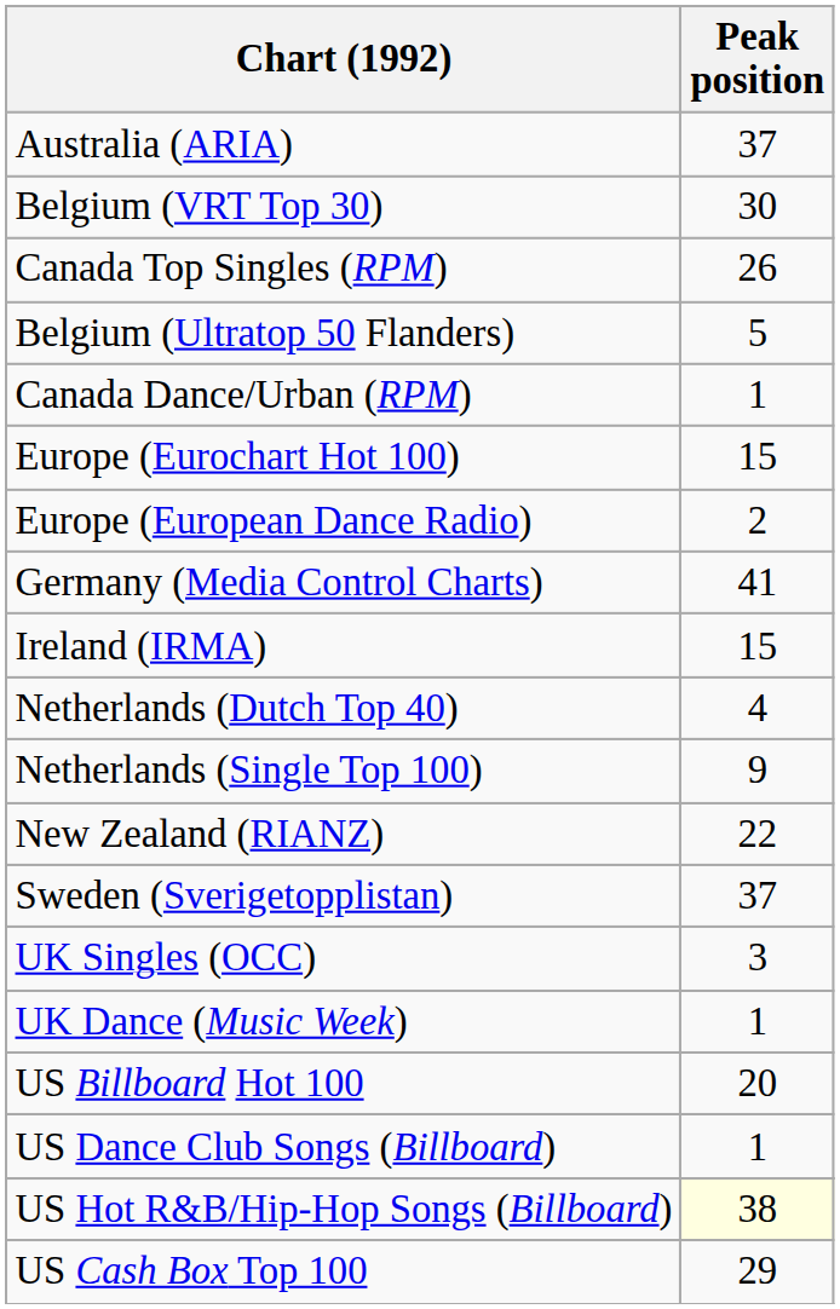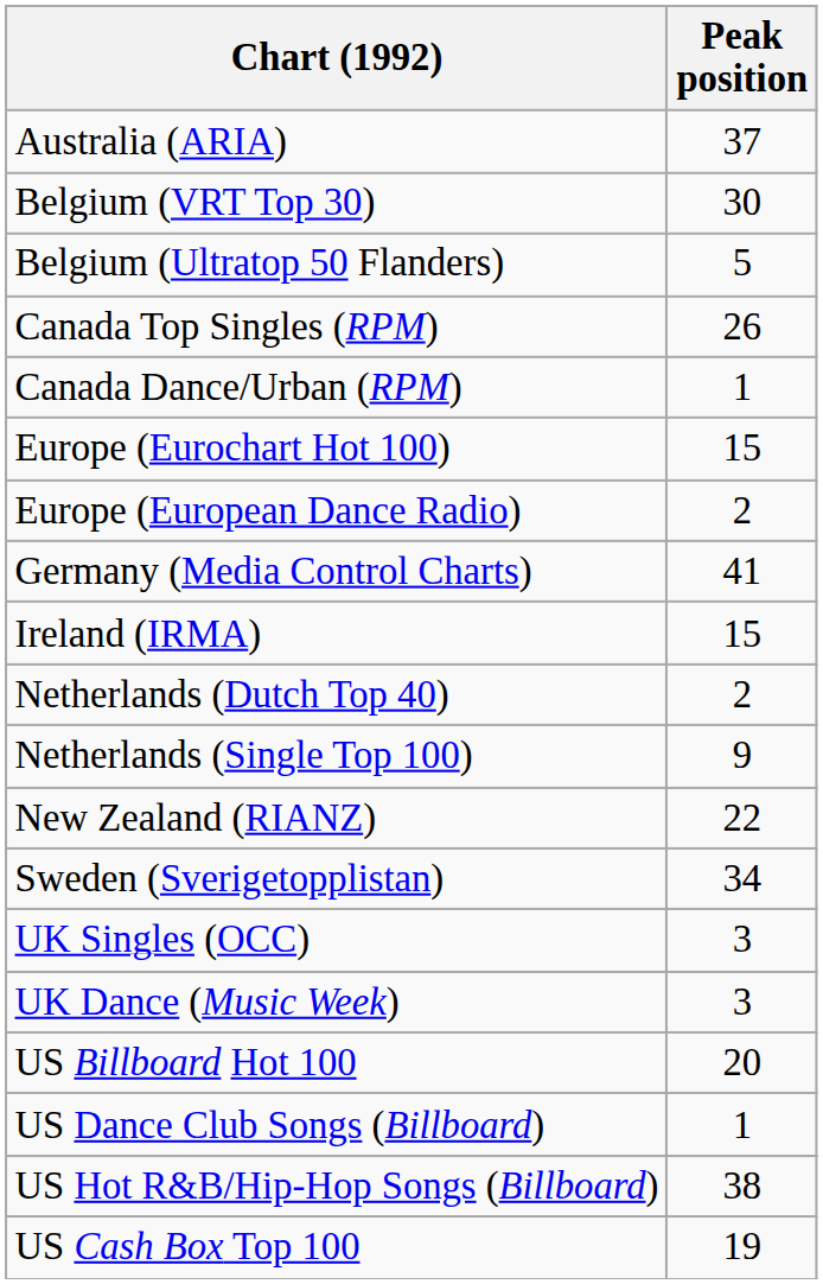 <table class="wikitable sortable">
 <tr>
 <th>Chart (1992)</th>
 <th>Peak<br>position</th>
 </tr>
 <tr>
 <td>Australia (<a href='#'>ARIA</a>)</td>
 <td align="center">37</td>
 </tr>
 <tr>
 <td>Belgium (<a href='#'>VRT Top 30</a>)</td>
 <td align="center">30</td>
 </tr>
 <tr>
+<td>Belgium (<a href='#'>Ultratop 50</a> Flanders)</td>
+<td align="center">5</td>
+</tr>
+<tr>
 <td>Canada Top Singles (<a href='#'><em>RPM</em></a>)</td>
 <td align="center">26</td>
-</tr>
-<tr>
-<td>Belgium (<a href='#'>Ultratop 50</a> Flanders)</td>
-<td align="center">5</td>
 </tr>
 <tr>
 <td>Canada Dance/Urban (<a href='#'><em>RPM</em></a>)</td>
 <td align="center">1</td>
 </tr>
 <tr>
 <td>Europe (<a href='#'>Eurochart Hot 100</a>)</td>
 <td align="center">15</td>
 </tr>
 <tr>
 <td>Europe (<a href='#'>European Dance Radio</a>)</td>
 <td align="center">2</td>
 </tr>
 <tr>
 <td>Germany (<a href='#'>Media Control Charts</a>)</td>
 <td align="center">41</td>
 </tr>
 <tr>
 <td>Ireland (<a href='#'>IRMA</a>)</td>
 <td align="center">15</td>
 </tr>
 <tr>
 <td>Netherlands (<a href='#'>Dutch Top 40</a>)</td>
-<td align="center">4</td>
+<td align="center">2</td>
 </tr>
 <tr>
 <td>Netherlands (<a href='#'>Single Top 100</a>)</td>
 <td align="center">9</td>
 </tr>
 <tr>
 <td>New Zealand (<a href='#'>RIANZ</a>)</td>
 <td align="center">22</td>
 </tr>
 <tr>
 <td>Sweden (<a href='#'>Sverigetopplistan</a>)</td>
-<td align="center">37</td>
+<td align="center">34</td>
 </tr>
 <tr>
 <td><a href='#'>UK Singles</a> (<a href='#'>OCC</a>)</td>
 <td align="center">3</td>
 </tr>
 <tr>
 <td><a href='#'>UK Dance</a> (<em><a href='#'>Music Week</a></em>)</td>
-<td align="center">1</td>
+<td align="center">3</td>
 </tr>
 <tr>
 <td>US <em><a href='#'>Billboard</a></em> <a href='#'>Hot 100</a></td>
 <td align="center">20</td>
 </tr>
 <tr>
 <td>US <a href='#'>Dance Club Songs</a> (<em><a href='#'>Billboard</a></em>)</td>
 <td align="center">1</td>
 </tr>
 <tr>
 </tr>
 <tr>
 <td>US <a href='#'>Hot R&B/Hip-Hop Songs</a> (<em><a href='#'>Billboard</a></em>)</td>
-<td align="center" style="background: lightyellow;">38</td>
+<td align="center">38</td>
 </tr>
 <tr>
 <td>US <a href='#'><em>Cash Box</em> Top 100</a></td>
-<td align="center">29</td>
+<td align="center">19</td>
 </tr>
 <tr>
 </tr>
 </table>
